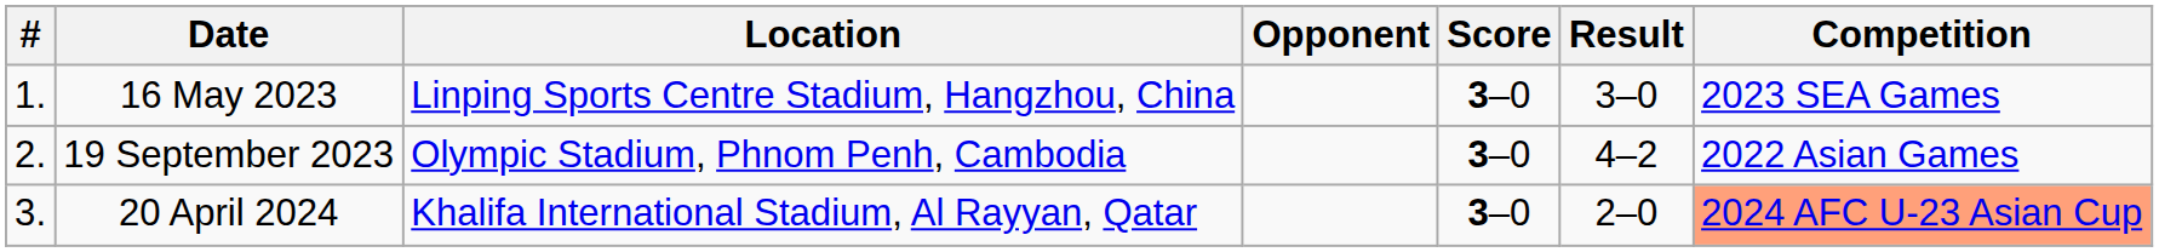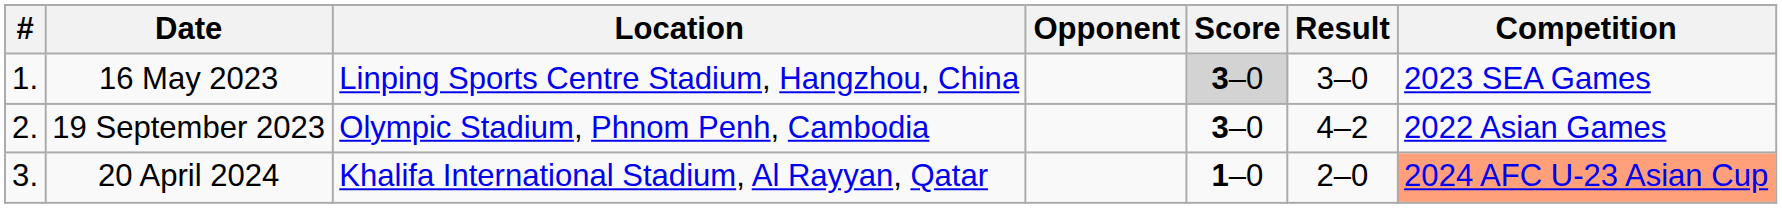 <table class="wikitable">
 <tr>
 <th>#</th>
 <th>Date</th>
 <th>Location</th>
 <th>Opponent</th>
 <th>Score</th>
 <th>Result</th>
 <th>Competition</th>
 </tr>
 <tr>
 <td align="center">1.</td>
 <td align="center">16 May 2023</td>
 <td><a href='#'>Linping Sports Centre Stadium</a>, <a href='#'>Hangzhou</a>, <a href='#'>China</a></td>
 <td></td>
-<td align="center"><strong>3</strong>–0</td>
+<td align="center" style="background: lightgrey;"><strong>3</strong>–0</td>
 <td align="center">3–0</td>
 <td><a href='#'>2023 SEA Games</a></td>
 </tr>
 <tr>
 <td align="center">2.</td>
 <td align="center">19 September 2023</td>
 <td><a href='#'>Olympic Stadium</a>, <a href='#'>Phnom Penh</a>, <a href='#'>Cambodia</a></td>
 <td></td>
 <td align="center"><strong>3</strong>–0</td>
 <td align="center">4–2</td>
 <td><a href='#'>2022 Asian Games</a></td>
 </tr>
 <tr>
 <td align="center">3.</td>
 <td align="center">20 April 2024</td>
 <td><a href='#'>Khalifa International Stadium</a>, <a href='#'>Al Rayyan</a>, <a href='#'>Qatar</a></td>
 <td></td>
-<td align="center"><strong>3</strong>–0</td>
+<td align="center"><strong>1</strong>–0</td>
 <td align="center">2–0</td>
 <td style="background: lightsalmon;"><a href='#'>2024 AFC U-23 Asian Cup</a></td>
 </tr>
 </table>
